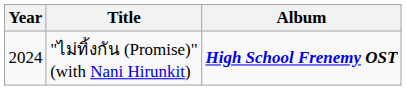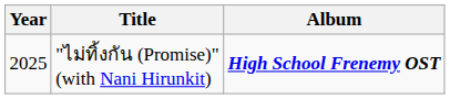 <table class="wikitable sortable">
 <tr>
 <th scope="col">Year</th>
 <th scope="col">Title</th>
 <th scope="col">Album</th>
 </tr>
 <tr>
-<td>2024</td>
+<td>2025</td>
 <td>"ไม่ทิ้งกัน (Promise)"<br><span>(with <a href='#'>Nani Hirunkit</a>)</span></td>
 <td><strong><em><a href='#'>High School Frenemy</a> OST</em></strong></td>
 </tr>
 </table>
